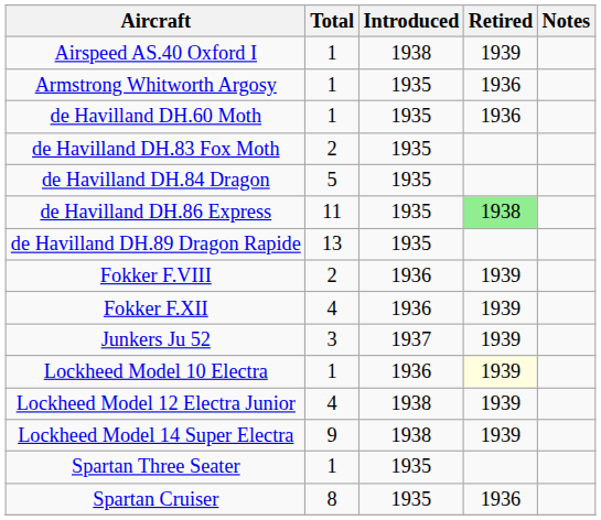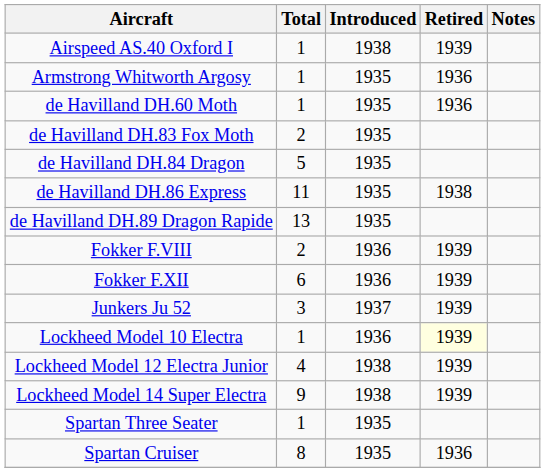 <table class="wikitable" style="margin:0.5em auto; text-align:center">
 <tr>
 <th>Aircraft</th>
 <th>Total</th>
 <th>Introduced</th>
 <th>Retired</th>
 <th>Notes</th>
 </tr>
 <tr>
 <td><a href='#'>Airspeed AS.40 Oxford I</a></td>
 <td>1</td>
 <td>1938</td>
 <td>1939</td>
 <td></td>
 </tr>
 <tr>
 <td><a href='#'>Armstrong Whitworth Argosy</a></td>
 <td>1</td>
 <td>1935</td>
 <td>1936</td>
 <td></td>
 </tr>
 <tr>
 <td><a href='#'>de Havilland DH.60 Moth</a></td>
 <td>1</td>
 <td>1935</td>
 <td>1936</td>
 <td></td>
 </tr>
 <tr>
 <td><a href='#'>de Havilland DH.83 Fox Moth</a></td>
 <td>2</td>
 <td>1935</td>
 <td></td>
 <td></td>
 </tr>
 <tr>
 <td><a href='#'>de Havilland DH.84 Dragon</a></td>
 <td>5</td>
 <td>1935</td>
 <td></td>
 <td></td>
 </tr>
 <tr>
 <td><a href='#'>de Havilland DH.86 Express</a></td>
 <td>11</td>
 <td>1935</td>
-<td style="background: lightgreen;">1938</td>
+<td>1938</td>
 <td></td>
 </tr>
 <tr>
 <td><a href='#'>de Havilland DH.89 Dragon Rapide</a></td>
 <td>13</td>
 <td>1935</td>
 <td></td>
 <td></td>
 </tr>
 <tr>
 <td><a href='#'>Fokker F.VIII</a></td>
 <td>2</td>
 <td>1936</td>
 <td>1939</td>
 <td></td>
 </tr>
 <tr>
 <td><a href='#'>Fokker F.XII</a></td>
-<td>4</td>
+<td>6</td>
 <td>1936</td>
 <td>1939</td>
 <td></td>
 </tr>
 <tr>
 <td><a href='#'>Junkers Ju 52</a></td>
 <td>3</td>
 <td>1937</td>
 <td>1939</td>
 <td></td>
 </tr>
 <tr>
 <td><a href='#'>Lockheed Model 10 Electra</a></td>
 <td>1</td>
 <td>1936</td>
 <td style="background: lightyellow;">1939</td>
 <td></td>
 </tr>
 <tr>
 <td><a href='#'>Lockheed Model 12 Electra Junior</a></td>
 <td>4</td>
 <td>1938</td>
 <td>1939</td>
 <td></td>
 </tr>
 <tr>
 <td><a href='#'>Lockheed Model 14 Super Electra</a></td>
 <td>9</td>
 <td>1938</td>
 <td>1939</td>
 <td></td>
 </tr>
 <tr>
 <td><a href='#'>Spartan Three Seater</a></td>
 <td>1</td>
 <td>1935</td>
 <td></td>
 <td></td>
 </tr>
 <tr>
 <td><a href='#'>Spartan Cruiser</a></td>
 <td>8</td>
 <td>1935</td>
 <td>1936</td>
 <td></td>
 </tr>
 <tr>
 </tr>
 </table>
